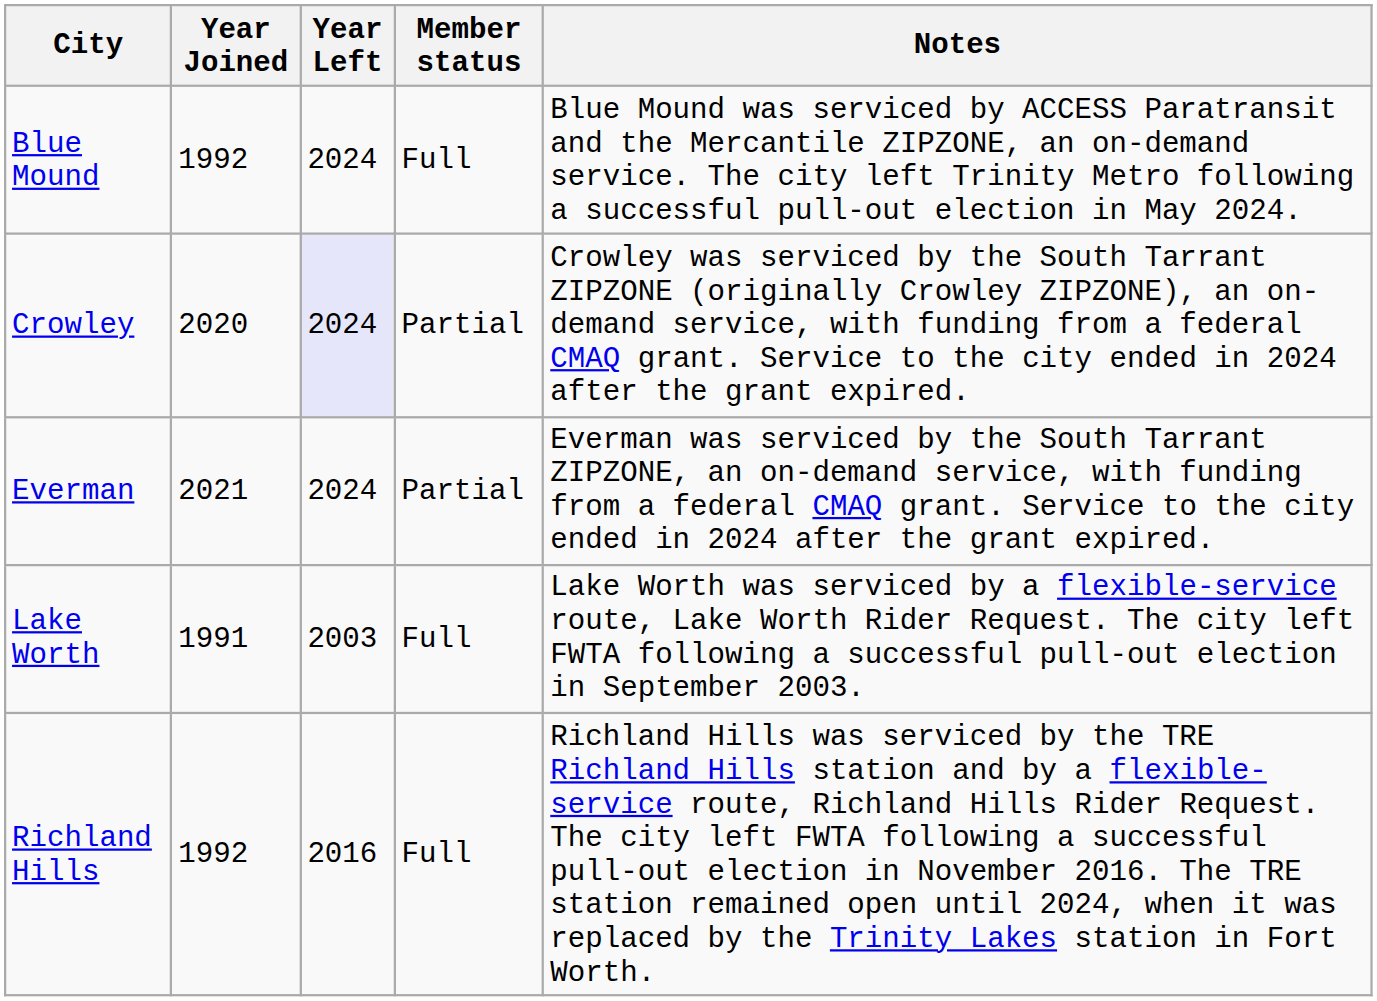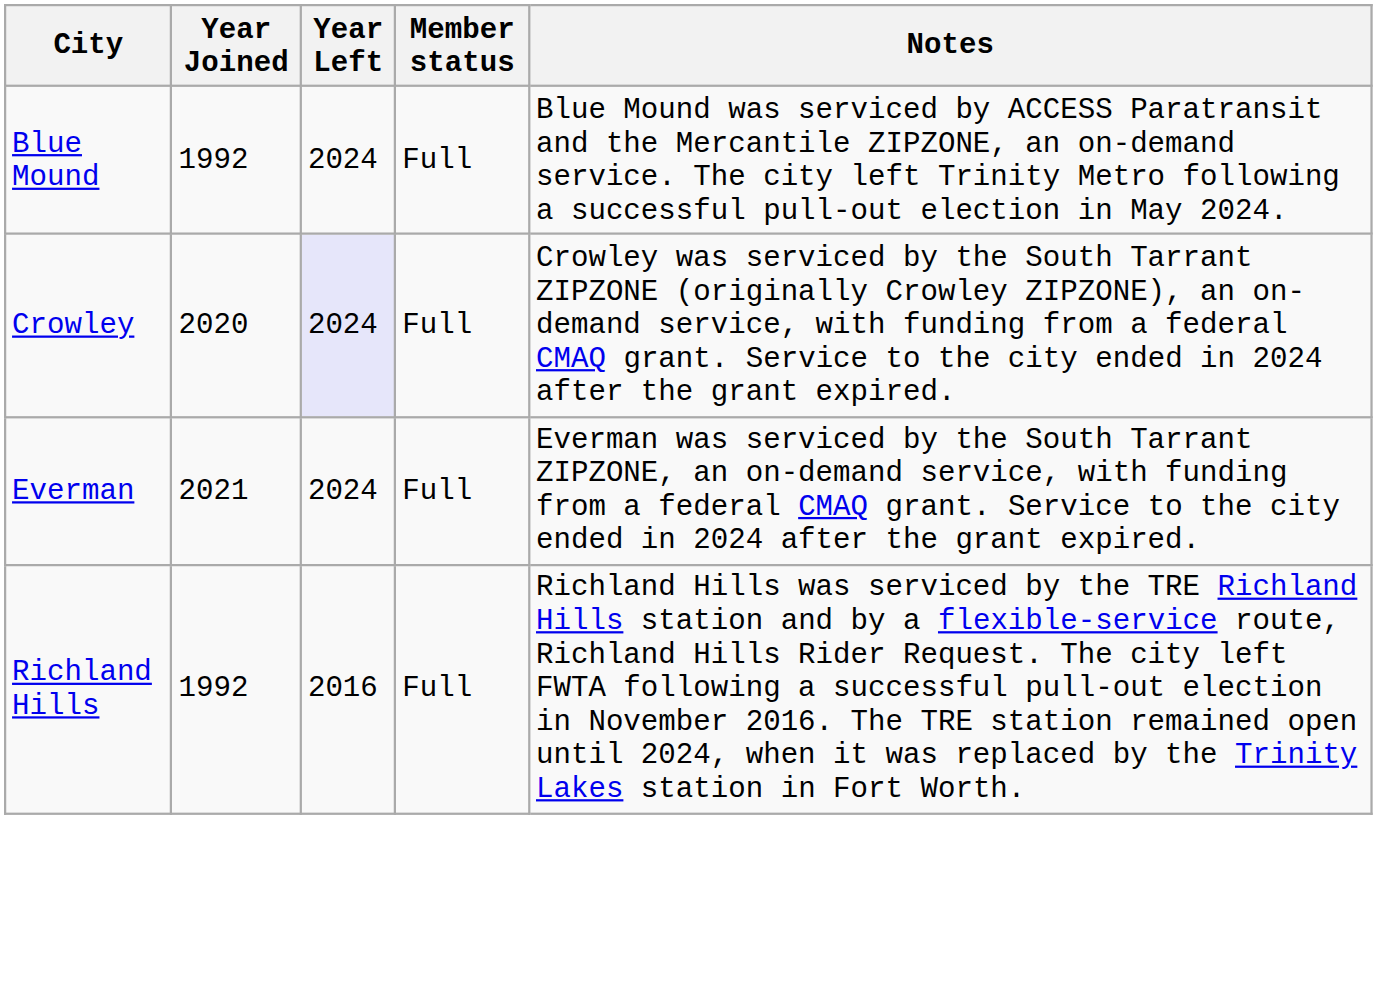 <table class="wikitable">
 <tr>
 <th>City</th>
 <th>Year Joined</th>
 <th>Year Left</th>
 <th>Member status</th>
 <th>Notes</th>
 </tr>
 <tr>
 <td><a href='#'>Blue Mound</a></td>
 <td>1992</td>
 <td>2024</td>
 <td>Full</td>
 <td>Blue Mound was serviced by ACCESS Paratransit and the Mercantile ZIPZONE, an on-demand service. The city left Trinity Metro following a successful pull-out election in May 2024.</td>
 </tr>
 <tr>
 <td><a href='#'>Crowley</a></td>
 <td>2020</td>
 <td style="background: lavender;">2024</td>
-<td>Partial</td>
+<td>Full</td>
 <td>Crowley was serviced by the South Tarrant ZIPZONE (originally Crowley ZIPZONE), an on-demand service, with funding from a federal <a href='#'>CMAQ</a> grant. Service to the city ended in 2024 after the grant expired.</td>
 </tr>
 <tr>
 <td><a href='#'>Everman</a></td>
 <td>2021</td>
 <td>2024</td>
-<td>Partial</td>
+<td>Full</td>
 <td>Everman was serviced by the South Tarrant ZIPZONE, an on-demand service, with funding from a federal <a href='#'>CMAQ</a> grant. Service to the city ended in 2024 after the grant expired.</td>
-</tr>
-<tr>
-<td><a href='#'>Lake Worth</a></td>
-<td>1991</td>
-<td>2003</td>
-<td>Full</td>
-<td>Lake Worth was serviced by a <a href='#'>flexible-service</a> route, Lake Worth Rider Request. The city left FWTA following a successful pull-out election in September 2003.</td>
 </tr>
 <tr>
 <td><a href='#'>Richland Hills</a></td>
 <td>1992</td>
 <td>2016</td>
 <td>Full</td>
 <td>Richland Hills was serviced by the TRE <a href='#'>Richland Hills</a> station and by a <a href='#'>flexible-service</a> route, Richland Hills Rider Request. The city left FWTA following a successful pull-out election in November 2016. The TRE station remained open until 2024, when it was replaced by the <a href='#'>Trinity Lakes</a> station in Fort Worth.</td>
 </tr>
 </table>
